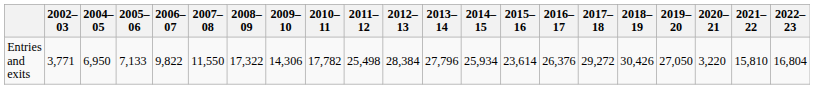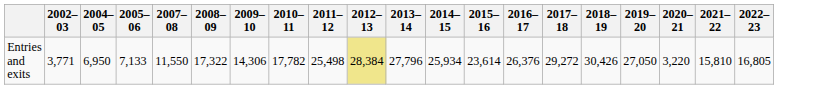 <table class="wikitable">
 <tr>
 <th></th>
 <th>2002–03</th>
 <th>2004–05</th>
 <th>2005–06</th>
-<th>2006–07</th>
 <th>2007–08</th>
 <th>2008–09</th>
 <th>2009–10</th>
 <th>2010–11</th>
 <th>2011–12</th>
 <th>2012–13</th>
 <th>2013–14</th>
 <th>2014–15</th>
 <th>2015–16</th>
 <th>2016–17</th>
 <th>2017–18</th>
 <th>2018–19</th>
 <th>2019–20</th>
 <th>2020–21</th>
 <th>2021–22</th>
 <th>2022–23</th>
 </tr>
 <tr>
 <td>Entries and exits</td>
 <td>3,771</td>
 <td>6,950</td>
 <td>7,133</td>
-<td>9,822</td>
 <td>11,550</td>
 <td>17,322</td>
 <td>14,306</td>
 <td>17,782</td>
 <td>25,498</td>
-<td>28,384</td>
+<td style="background: khaki;">28,384</td>
 <td>27,796</td>
 <td>25,934</td>
 <td>23,614</td>
 <td>26,376</td>
 <td>29,272</td>
 <td>30,426</td>
 <td>27,050</td>
 <td>3,220</td>
 <td>15,810</td>
-<td>16,804</td>
+<td>16,805</td>
 </tr>
 </table>
